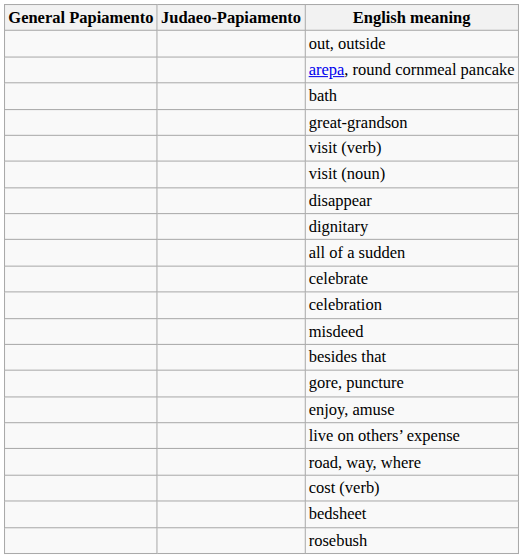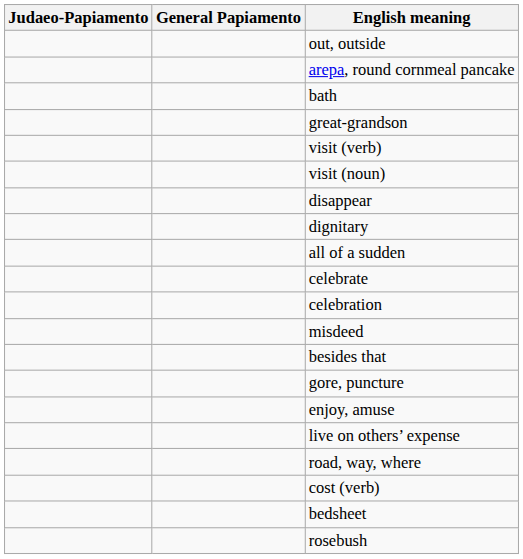 <table class="wikitable">
 <tr>
+<th>Judaeo-Papiamento</th>
 <th>General Papiamento</th>
-<th>Judaeo-Papiamento</th>
 <th>English meaning</th>
 </tr>
 <tr>
 <td></td>
 <td></td>
 <td>out, outside</td>
 </tr>
 <tr>
 <td></td>
 <td></td>
 <td><a href='#'>arepa</a>, round cornmeal pancake</td>
 </tr>
 <tr>
 <td></td>
 <td></td>
 <td>bath</td>
 </tr>
 <tr>
 <td></td>
 <td></td>
 <td>great-grandson</td>
 </tr>
 <tr>
 <td></td>
 <td></td>
 <td>visit (verb)</td>
 </tr>
 <tr>
 <td></td>
 <td></td>
 <td>visit (noun)</td>
 </tr>
 <tr>
 <td></td>
 <td></td>
 <td>disappear</td>
 </tr>
 <tr>
 <td></td>
 <td></td>
 <td>dignitary</td>
 </tr>
 <tr>
 <td></td>
 <td></td>
 <td>all of a sudden</td>
 </tr>
 <tr>
 <td></td>
 <td></td>
 <td>celebrate</td>
 </tr>
 <tr>
 <td></td>
 <td></td>
 <td>celebration</td>
 </tr>
 <tr>
 <td></td>
 <td></td>
 <td>misdeed</td>
 </tr>
 <tr>
 <td></td>
 <td></td>
 <td>besides that</td>
 </tr>
 <tr>
 <td></td>
 <td></td>
 <td>gore, puncture</td>
 </tr>
 <tr>
 <td></td>
 <td></td>
 <td>enjoy, amuse</td>
 </tr>
 <tr>
 <td></td>
 <td></td>
 <td>live on others’ expense</td>
 </tr>
 <tr>
 <td></td>
 <td></td>
 <td>road, way, where</td>
 </tr>
 <tr>
 <td></td>
 <td></td>
 <td>cost (verb)</td>
 </tr>
 <tr>
 <td></td>
 <td></td>
 <td>bedsheet</td>
 </tr>
 <tr>
 <td></td>
 <td></td>
 <td>rosebush</td>
 </tr>
 </table>
